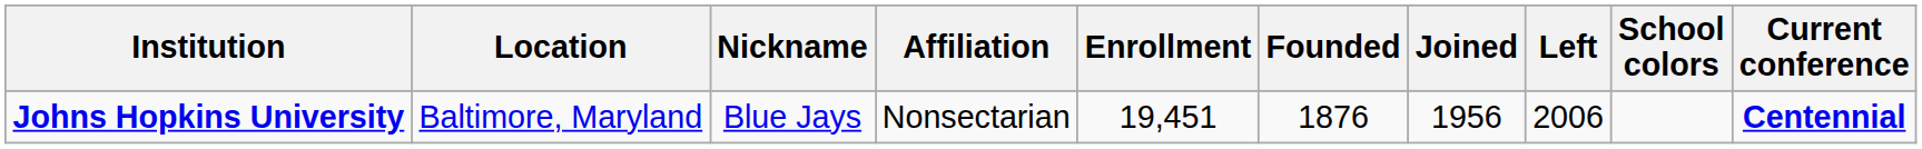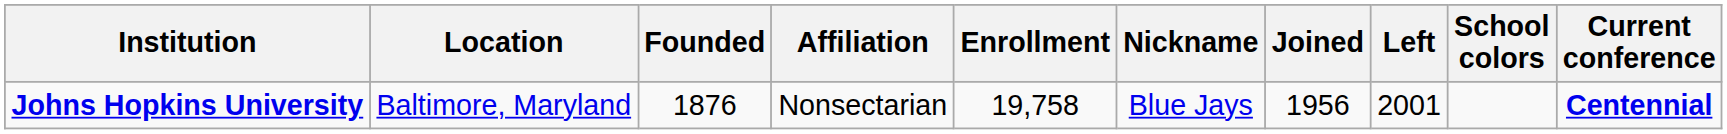 <table class="wikitable" style="text-align: center;">
 <tr>
 <th>Institution</th>
 <th>Location</th>
-<th>Nickname</th>
+<th>Founded</th>
 <th>Affiliation</th>
 <th>Enrollment</th>
-<th>Founded</th>
+<th>Nickname</th>
 <th>Joined</th>
 <th>Left</th>
 <th>School<br>colors</th>
 <th>Current<br>conference</th>
 </tr>
 <tr>
 <td><strong><a href='#'>Johns Hopkins University</a></strong></td>
 <td><a href='#'>Baltimore, Maryland</a></td>
+<td>1876</td>
+<td>Nonsectarian</td>
+<td>19,758</td>
 <td><a href='#'>Blue Jays</a></td>
-<td>Nonsectarian</td>
-<td>19,451</td>
-<td>1876</td>
 <td>1956</td>
-<td>2006</td>
+<td>2001</td>
 <td> </td>
 <td><strong><a href='#'>Centennial</a></strong></td>
 </tr>
 </table>
